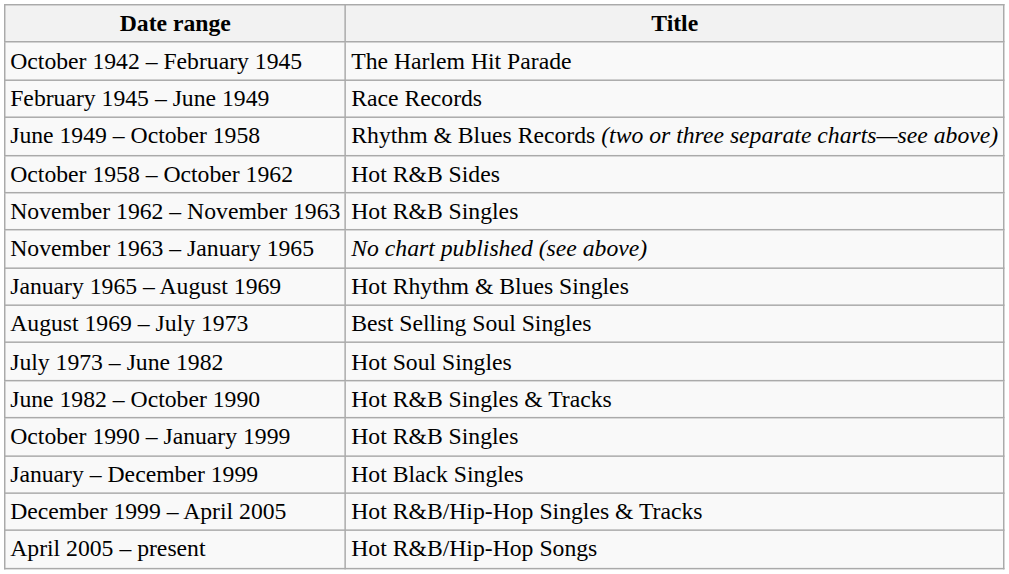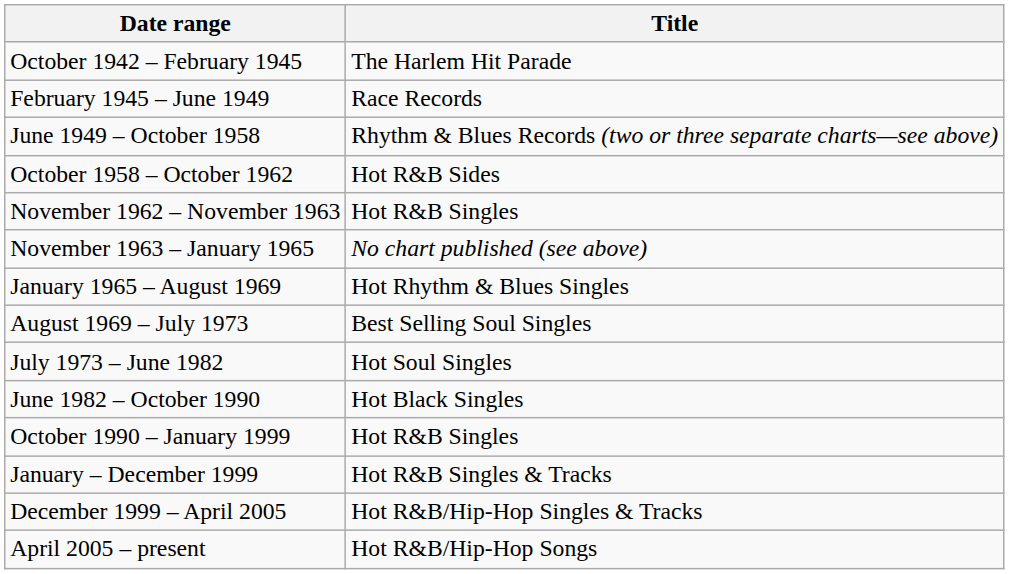 <table class="wikitable">
 <tr>
 <th>Date range</th>
 <th>Title</th>
 </tr>
 <tr>
 <td>October 1942 – February 1945</td>
 <td>The Harlem Hit Parade</td>
 </tr>
 <tr>
 <td>February 1945 – June 1949</td>
 <td>Race Records</td>
 </tr>
 <tr>
 <td>June 1949 – October 1958</td>
 <td>Rhythm & Blues Records <em>(two or three separate charts—see above)</em></td>
 </tr>
 <tr>
 <td>October 1958 – October 1962</td>
 <td>Hot R&B Sides</td>
 </tr>
 <tr>
 <td>November 1962 – November 1963</td>
 <td>Hot R&B Singles</td>
 </tr>
 <tr>
 <td>November 1963 – January 1965</td>
 <td><em>No chart published (see above)</em></td>
 </tr>
 <tr>
 <td>January 1965 – August 1969</td>
 <td>Hot Rhythm & Blues Singles</td>
 </tr>
 <tr>
 <td>August 1969 – July 1973</td>
 <td>Best Selling Soul Singles</td>
 </tr>
 <tr>
 <td>July 1973 – June 1982</td>
 <td>Hot Soul Singles</td>
 </tr>
 <tr>
 <td>June 1982 – October 1990</td>
-<td>Hot R&B Singles & Tracks</td>
+<td>Hot Black Singles</td>
 </tr>
 <tr>
 <td>October 1990 – January 1999</td>
 <td>Hot R&B Singles</td>
 </tr>
 <tr>
 <td>January – December 1999</td>
-<td>Hot Black Singles</td>
+<td>Hot R&B Singles & Tracks</td>
 </tr>
 <tr>
 <td>December 1999 – April 2005</td>
 <td>Hot R&B/Hip-Hop Singles & Tracks</td>
 </tr>
 <tr>
 <td>April 2005 – present</td>
 <td>Hot R&B/Hip-Hop Songs</td>
 </tr>
 </table>
